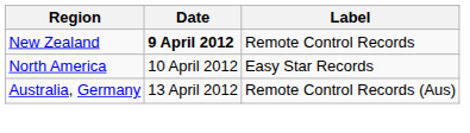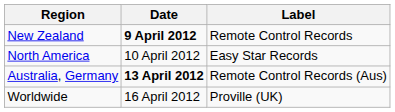 <table class="wikitable">
 <tr>
 <th>Region</th>
 <th>Date</th>
 <th>Label</th>
 </tr>
 <tr>
 <td><a href='#'>New Zealand</a></td>
 <td><strong>9 April 2012</strong></td>
 <td>Remote Control Records</td>
 </tr>
 <tr>
 <td><a href='#'>North America</a></td>
 <td>10 April 2012</td>
 <td>Easy Star Records</td>
 </tr>
 <tr>
 <td><a href='#'>Australia</a>, <a href='#'>Germany</a></td>
-<td>13 April 2012</td>
+<td><strong>13 April 2012</strong></td>
 <td>Remote Control Records (Aus)</td>
 </tr>
+<tr>
+<td>Worldwide</td>
+<td>16 April 2012</td>
+<td>Proville (UK)</td>
+</tr>
 </table>
